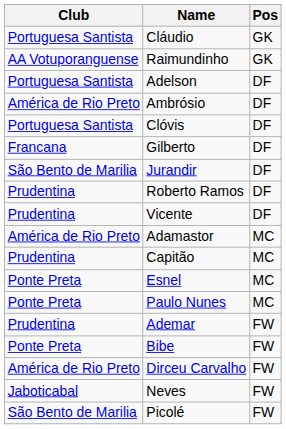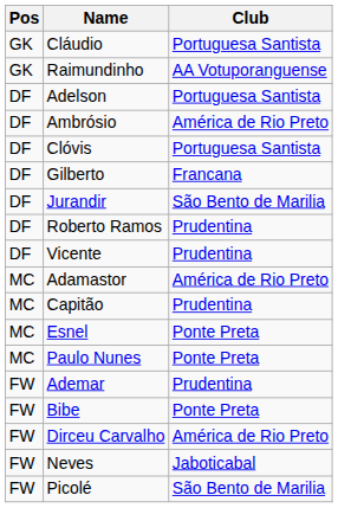 <table class=wikitable>
 <tr>
+<th>Pos</th>
+<th>Name</th>
 <th>Club</th>
-<th>Name</th>
-<th>Pos</th>
 </tr>
 <tr>
+<td>GK</td>
+<td>Cláudio</td>
 <td><a href='#'>Portuguesa Santista</a></td>
-<td>Cláudio</td>
-<td>GK</td>
 </tr>
 <tr>
+<td>GK</td>
+<td>Raimundinho</td>
 <td><a href='#'>AA Votuporanguense</a></td>
-<td>Raimundinho</td>
-<td>GK</td>
 </tr>
 <tr>
+<td>DF</td>
+<td>Adelson</td>
 <td><a href='#'>Portuguesa Santista</a></td>
-<td>Adelson</td>
-<td>DF</td>
 </tr>
 <tr>
+<td>DF</td>
+<td>Ambrósio</td>
 <td><a href='#'>América de Rio Preto</a></td>
-<td>Ambrósio</td>
-<td>DF</td>
 </tr>
 <tr>
+<td>DF</td>
+<td>Clóvis</td>
 <td><a href='#'>Portuguesa Santista</a></td>
-<td>Clóvis</td>
-<td>DF</td>
 </tr>
 <tr>
+<td>DF</td>
+<td>Gilberto</td>
 <td><a href='#'>Francana</a></td>
-<td>Gilberto</td>
-<td>DF</td>
 </tr>
 <tr>
+<td>DF</td>
+<td><a href='#'>Jurandir</a></td>
 <td><a href='#'>São Bento de Marilia</a></td>
-<td><a href='#'>Jurandir</a></td>
-<td>DF</td>
 </tr>
 <tr>
+<td>DF</td>
+<td>Roberto Ramos</td>
 <td><a href='#'>Prudentina</a></td>
-<td>Roberto Ramos</td>
-<td>DF</td>
 </tr>
 <tr>
+<td>DF</td>
+<td>Vicente</td>
 <td><a href='#'>Prudentina</a></td>
-<td>Vicente</td>
-<td>DF</td>
 </tr>
 <tr>
+<td>MC</td>
+<td>Adamastor</td>
 <td><a href='#'>América de Rio Preto</a></td>
-<td>Adamastor</td>
-<td>MC</td>
 </tr>
 <tr>
+<td>MC</td>
+<td>Capitão</td>
 <td><a href='#'>Prudentina</a></td>
-<td>Capitão</td>
-<td>MC</td>
 </tr>
 <tr>
+<td>MC</td>
+<td><a href='#'>Esnel</a></td>
 <td><a href='#'>Ponte Preta</a></td>
-<td><a href='#'>Esnel</a></td>
-<td>MC</td>
 </tr>
 <tr>
+<td>MC</td>
+<td><a href='#'>Paulo Nunes</a></td>
 <td><a href='#'>Ponte Preta</a></td>
-<td><a href='#'>Paulo Nunes</a></td>
-<td>MC</td>
 </tr>
 <tr>
+<td>FW</td>
+<td><a href='#'>Ademar</a></td>
 <td><a href='#'>Prudentina</a></td>
-<td><a href='#'>Ademar</a></td>
-<td>FW</td>
 </tr>
 <tr>
+<td>FW</td>
+<td><a href='#'>Bibe</a></td>
 <td><a href='#'>Ponte Preta</a></td>
-<td><a href='#'>Bibe</a></td>
-<td>FW</td>
 </tr>
 <tr>
+<td>FW</td>
+<td><a href='#'>Dirceu Carvalho</a></td>
 <td><a href='#'>América de Rio Preto</a></td>
-<td><a href='#'>Dirceu Carvalho</a></td>
-<td>FW</td>
 </tr>
 <tr>
+<td>FW</td>
+<td>Neves</td>
 <td><a href='#'>Jaboticabal</a></td>
-<td>Neves</td>
-<td>FW</td>
 </tr>
 <tr>
+<td>FW</td>
+<td>Picolé</td>
 <td><a href='#'>São Bento de Marilia</a></td>
-<td>Picolé</td>
-<td>FW</td>
 </tr>
 </table>
